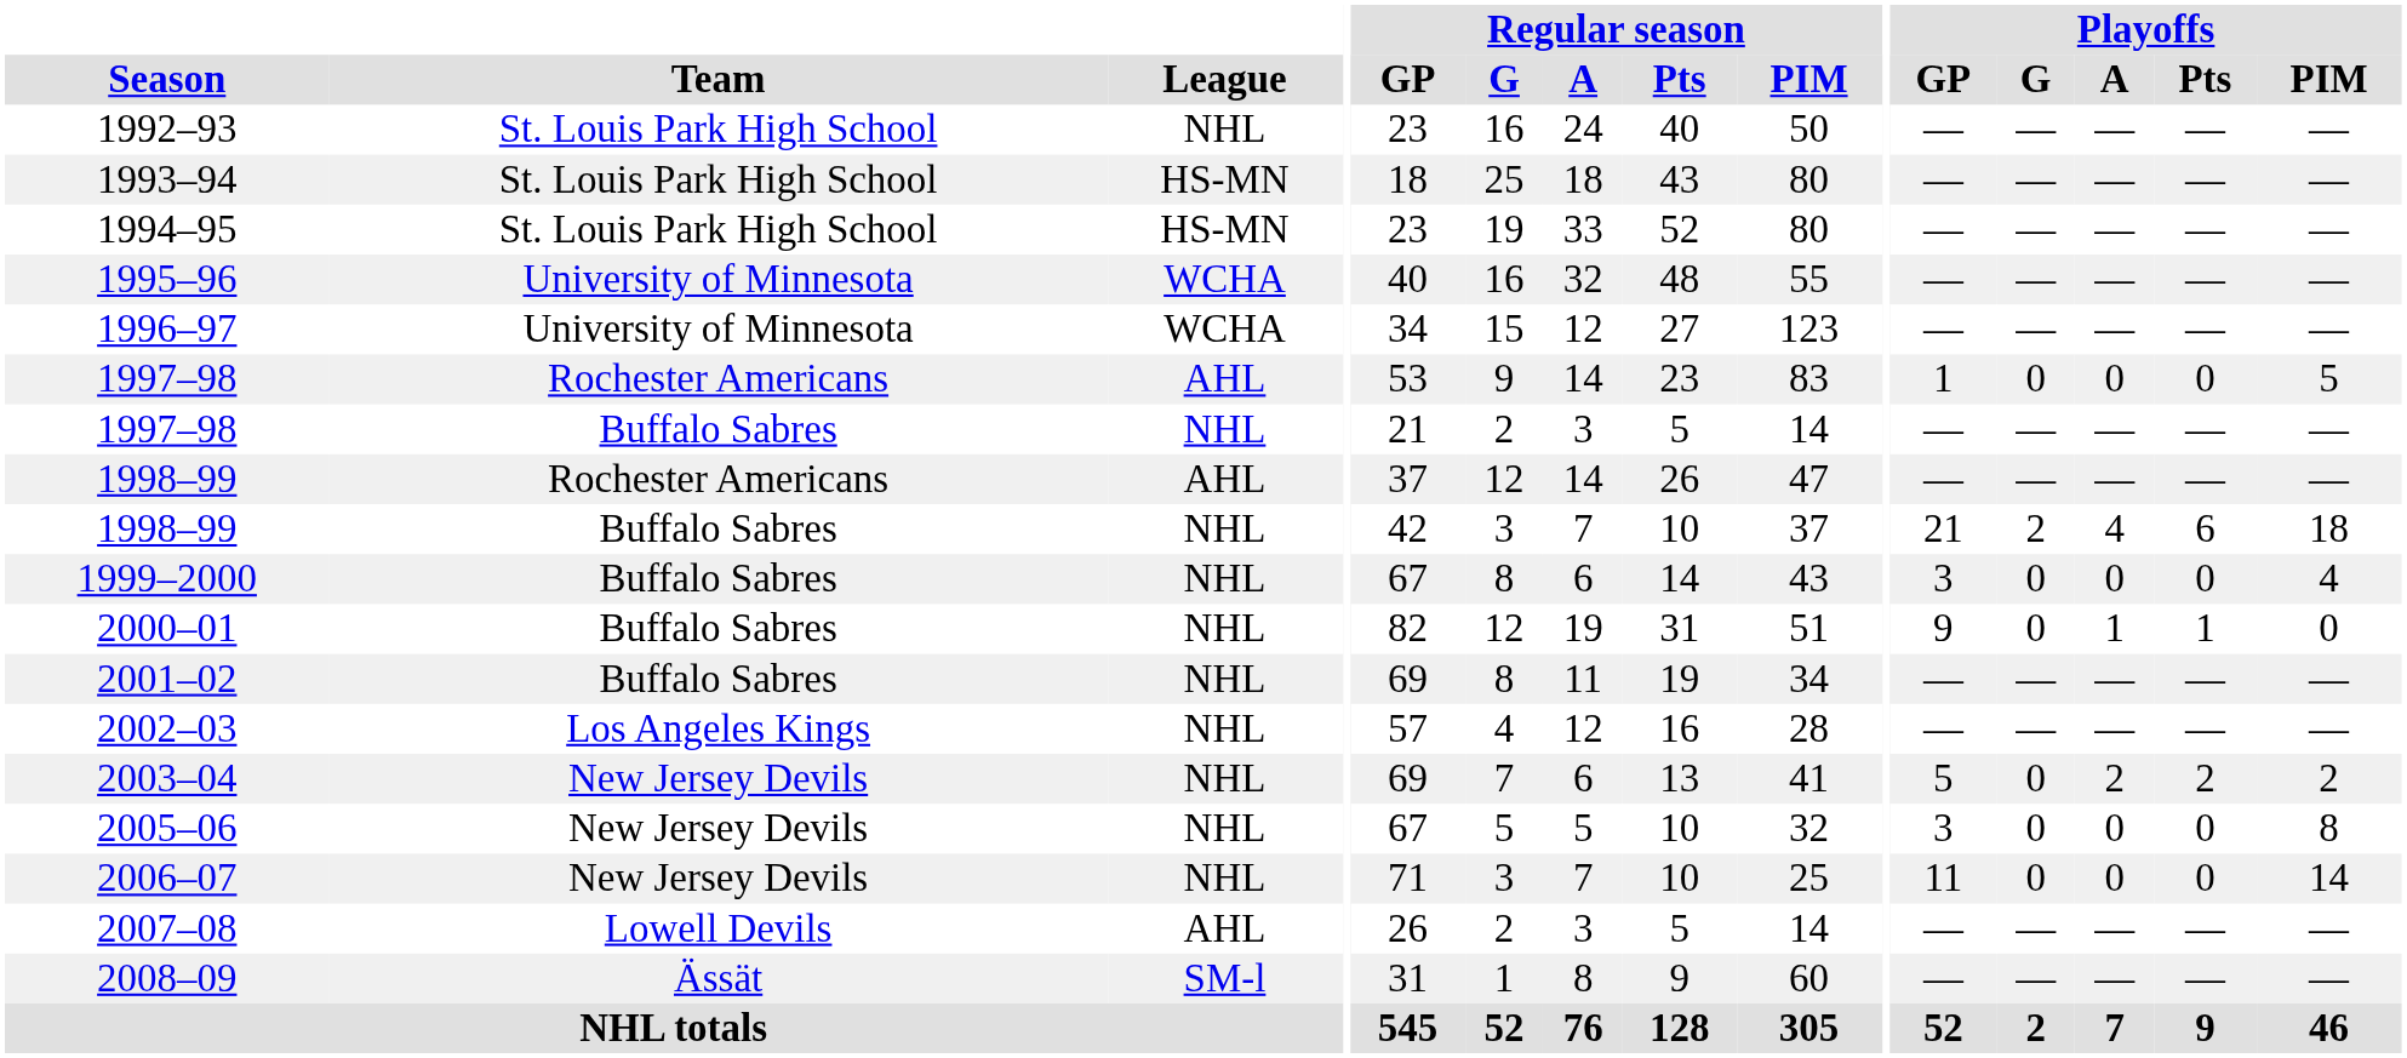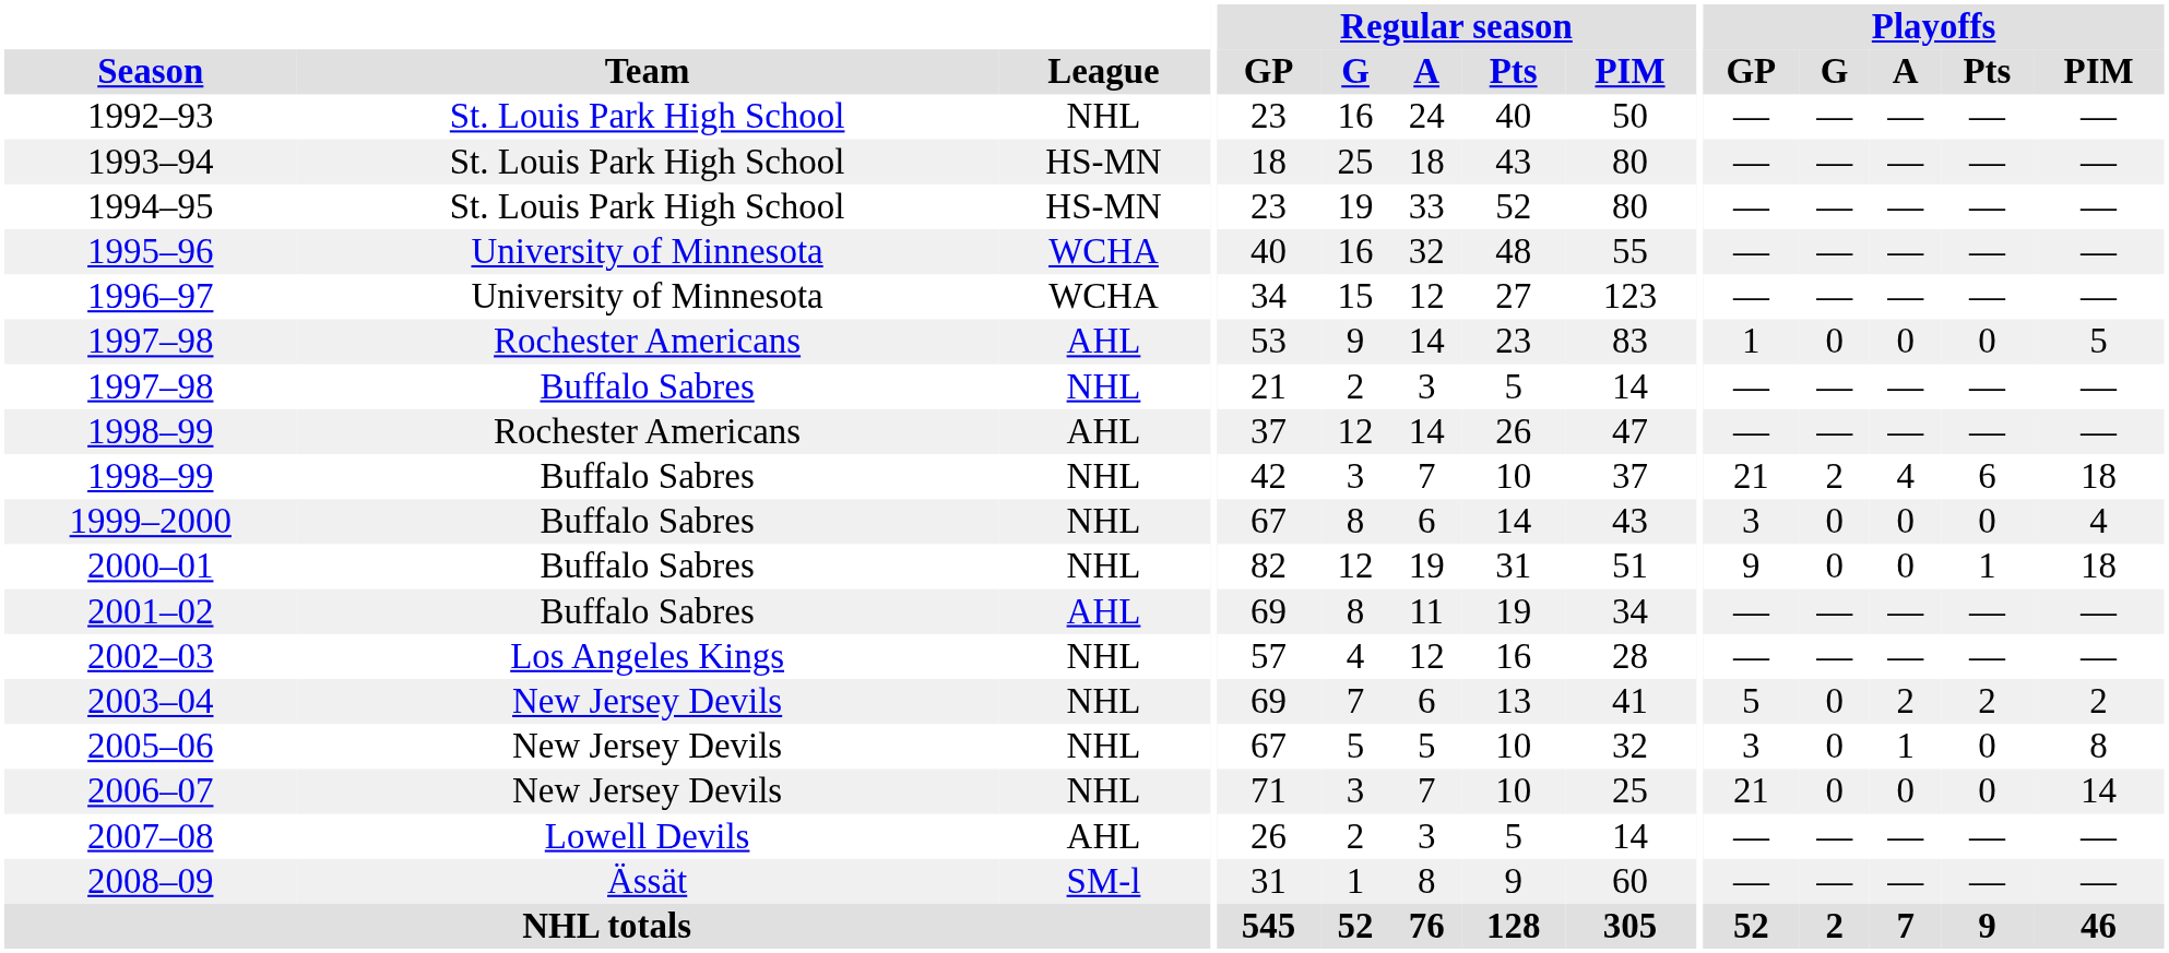 <table border="0" cellpadding="1" cellspacing="0" style="text-align:center; width:60em;">
 <tr bgcolor="#e0e0e0">
 <th colspan="3" bgcolor="#ffffff"></th>
 <th rowspan="99" bgcolor="#ffffff"></th>
 <th colspan="5"><a href='#'>Regular season</a></th>
 <th rowspan="99" bgcolor="#ffffff"></th>
 <th colspan="5"><a href='#'>Playoffs</a></th>
 </tr>
 <tr bgcolor="#e0e0e0">
 <th><a href='#'>Season</a></th>
 <th>Team</th>
 <th>League</th>
 <th>GP</th>
 <th><a href='#'>G</a></th>
 <th><a href='#'>A</a></th>
 <th><a href='#'>Pts</a></th>
 <th><a href='#'>PIM</a></th>
 <th>GP</th>
 <th>G</th>
 <th>A</th>
 <th>Pts</th>
 <th>PIM</th>
 </tr>
 <tr>
 <td>1992–93</td>
 <td><a href='#'>St. Louis Park High School</a></td>
 <td>NHL</td>
 <td>23</td>
 <td>16</td>
 <td>24</td>
 <td>40</td>
 <td>50</td>
 <td>—</td>
 <td>—</td>
 <td>—</td>
 <td>—</td>
 <td>—</td>
 </tr>
 <tr bgcolor="#f0f0f0">
 <td>1993–94</td>
 <td>St. Louis Park High School</td>
 <td>HS-MN</td>
 <td>18</td>
 <td>25</td>
 <td>18</td>
 <td>43</td>
 <td>80</td>
 <td>—</td>
 <td>—</td>
 <td>—</td>
 <td>—</td>
 <td>—</td>
 </tr>
 <tr>
 <td>1994–95</td>
 <td>St. Louis Park High School</td>
 <td>HS-MN</td>
 <td>23</td>
 <td>19</td>
 <td>33</td>
 <td>52</td>
 <td>80</td>
 <td>—</td>
 <td>—</td>
 <td>—</td>
 <td>—</td>
 <td>—</td>
 </tr>
 <tr bgcolor="#f0f0f0">
 <td><a href='#'>1995–96</a></td>
 <td><a href='#'>University of Minnesota</a></td>
 <td><a href='#'>WCHA</a></td>
 <td>40</td>
 <td>16</td>
 <td>32</td>
 <td>48</td>
 <td>55</td>
 <td>—</td>
 <td>—</td>
 <td>—</td>
 <td>—</td>
 <td>—</td>
 </tr>
 <tr>
 <td><a href='#'>1996–97</a></td>
 <td>University of Minnesota</td>
 <td>WCHA</td>
 <td>34</td>
 <td>15</td>
 <td>12</td>
 <td>27</td>
 <td>123</td>
 <td>—</td>
 <td>—</td>
 <td>—</td>
 <td>—</td>
 <td>—</td>
 </tr>
 <tr bgcolor="#f0f0f0">
 <td><a href='#'>1997–98</a></td>
 <td><a href='#'>Rochester Americans</a></td>
 <td><a href='#'>AHL</a></td>
 <td>53</td>
 <td>9</td>
 <td>14</td>
 <td>23</td>
 <td>83</td>
 <td>1</td>
 <td>0</td>
 <td>0</td>
 <td>0</td>
 <td>5</td>
 </tr>
 <tr>
 <td><a href='#'>1997–98</a></td>
 <td><a href='#'>Buffalo Sabres</a></td>
 <td><a href='#'>NHL</a></td>
 <td>21</td>
 <td>2</td>
 <td>3</td>
 <td>5</td>
 <td>14</td>
 <td>—</td>
 <td>—</td>
 <td>—</td>
 <td>—</td>
 <td>—</td>
 </tr>
 <tr bgcolor="#f0f0f0">
 <td><a href='#'>1998–99</a></td>
 <td>Rochester Americans</td>
 <td>AHL</td>
 <td>37</td>
 <td>12</td>
 <td>14</td>
 <td>26</td>
 <td>47</td>
 <td>—</td>
 <td>—</td>
 <td>—</td>
 <td>—</td>
 <td>—</td>
 </tr>
 <tr>
 <td><a href='#'>1998–99</a></td>
 <td>Buffalo Sabres</td>
 <td>NHL</td>
 <td>42</td>
 <td>3</td>
 <td>7</td>
 <td>10</td>
 <td>37</td>
 <td>21</td>
 <td>2</td>
 <td>4</td>
 <td>6</td>
 <td>18</td>
 </tr>
 <tr bgcolor="#f0f0f0">
 <td><a href='#'>1999–2000</a></td>
 <td>Buffalo Sabres</td>
 <td>NHL</td>
 <td>67</td>
 <td>8</td>
 <td>6</td>
 <td>14</td>
 <td>43</td>
 <td>3</td>
 <td>0</td>
 <td>0</td>
 <td>0</td>
 <td>4</td>
 </tr>
 <tr>
 <td><a href='#'>2000–01</a></td>
 <td>Buffalo Sabres</td>
 <td>NHL</td>
 <td>82</td>
 <td>12</td>
 <td>19</td>
 <td>31</td>
 <td>51</td>
 <td>9</td>
 <td>0</td>
+<td>0</td>
 <td>1</td>
-<td>1</td>
-<td>0</td>
+<td>18</td>
 </tr>
 <tr bgcolor="#f0f0f0">
 <td><a href='#'>2001–02</a></td>
 <td>Buffalo Sabres</td>
-<td>NHL</td>
+<td><a href='#'>AHL</a></td>
 <td>69</td>
 <td>8</td>
 <td>11</td>
 <td>19</td>
 <td>34</td>
 <td>—</td>
 <td>—</td>
 <td>—</td>
 <td>—</td>
 <td>—</td>
 </tr>
 <tr>
 <td><a href='#'>2002–03</a></td>
 <td><a href='#'>Los Angeles Kings</a></td>
 <td>NHL</td>
 <td>57</td>
 <td>4</td>
 <td>12</td>
 <td>16</td>
 <td>28</td>
 <td>—</td>
 <td>—</td>
 <td>—</td>
 <td>—</td>
 <td>—</td>
 </tr>
 <tr bgcolor="#f0f0f0">
 <td><a href='#'>2003–04</a></td>
 <td><a href='#'>New Jersey Devils</a></td>
 <td>NHL</td>
 <td>69</td>
 <td>7</td>
 <td>6</td>
 <td>13</td>
 <td>41</td>
 <td>5</td>
 <td>0</td>
 <td>2</td>
 <td>2</td>
 <td>2</td>
 </tr>
 <tr>
 <td><a href='#'>2005–06</a></td>
 <td>New Jersey Devils</td>
 <td>NHL</td>
 <td>67</td>
 <td>5</td>
 <td>5</td>
 <td>10</td>
 <td>32</td>
 <td>3</td>
 <td>0</td>
-<td>0</td>
+<td>1</td>
 <td>0</td>
 <td>8</td>
 </tr>
 <tr bgcolor="#f0f0f0">
 <td><a href='#'>2006–07</a></td>
 <td>New Jersey Devils</td>
 <td>NHL</td>
 <td>71</td>
 <td>3</td>
 <td>7</td>
 <td>10</td>
 <td>25</td>
-<td>11</td>
+<td>21</td>
 <td>0</td>
 <td>0</td>
 <td>0</td>
 <td>14</td>
 </tr>
 <tr>
 <td><a href='#'>2007–08</a></td>
 <td><a href='#'>Lowell Devils</a></td>
 <td>AHL</td>
 <td>26</td>
 <td>2</td>
 <td>3</td>
 <td>5</td>
 <td>14</td>
 <td>—</td>
 <td>—</td>
 <td>—</td>
 <td>—</td>
 <td>—</td>
 </tr>
 <tr bgcolor="#f0f0f0">
 <td><a href='#'>2008–09</a></td>
 <td><a href='#'>Ässät</a></td>
 <td><a href='#'>SM-l</a></td>
 <td>31</td>
 <td>1</td>
 <td>8</td>
 <td>9</td>
 <td>60</td>
 <td>—</td>
 <td>—</td>
 <td>—</td>
 <td>—</td>
 <td>—</td>
 </tr>
 <tr bgcolor="#e0e0e0">
 <th colspan="3">NHL totals</th>
 <th>545</th>
 <th>52</th>
 <th>76</th>
 <th>128</th>
 <th>305</th>
 <th>52</th>
 <th>2</th>
 <th>7</th>
 <th>9</th>
 <th>46</th>
 </tr>
 </table>
